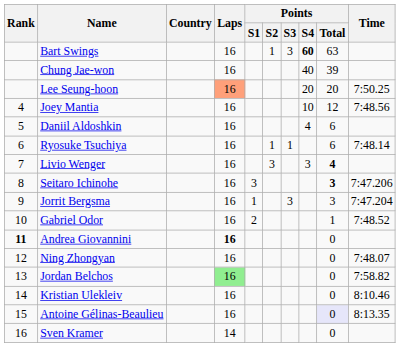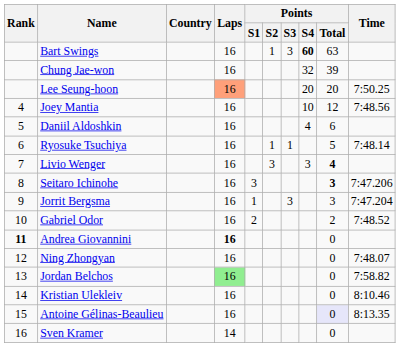 <table class="wikitable sortable" style="text-align:center">
 <tr>
 <th rowspan=2>Rank</th>
 <th rowspan=2>Name</th>
 <th rowspan=2>Country</th>
 <th rowspan=2>Laps</th>
 <th colspan=5>Points</th>
 <th rowspan=2>Time</th>
 </tr>
 <tr>
 <th class=unsortable>S1</th>
 <th class=unsortable>S2</th>
 <th class=unsortable>S3</th>
 <th class=unsortable>S4</th>
 <th>Total</th>
 </tr>
 <tr>
 <td></td>
 <td align=left><a href='#'>Bart Swings</a></td>
 <td align=left></td>
 <td>16</td>
 <td></td>
 <td>1</td>
 <td>3</td>
 <td><strong>60</strong></td>
 <td>63</td>
 <td></td>
 </tr>
 <tr>
 <td></td>
 <td align=left><a href='#'>Chung Jae-won</a></td>
 <td align=left></td>
 <td>16</td>
 <td></td>
 <td></td>
 <td></td>
-<td>40</td>
+<td>32</td>
 <td>39</td>
 <td></td>
 </tr>
 <tr>
 <td></td>
 <td align=left><a href='#'>Lee Seung-hoon</a></td>
 <td align=left></td>
 <td style="background: lightsalmon;">16</td>
 <td></td>
 <td></td>
 <td></td>
 <td>20</td>
 <td>20</td>
 <td>7:50.25</td>
 </tr>
 <tr>
 <td>4</td>
 <td align=left><a href='#'>Joey Mantia</a></td>
 <td align=left></td>
 <td>16</td>
 <td></td>
 <td></td>
 <td></td>
 <td>10</td>
 <td>12</td>
 <td>7:48.56</td>
 </tr>
 <tr>
 <td>5</td>
 <td align=left><a href='#'>Daniil Aldoshkin</a></td>
 <td align=left></td>
 <td>16</td>
 <td></td>
 <td></td>
 <td></td>
 <td>4</td>
 <td>6</td>
 <td></td>
 </tr>
 <tr>
 <td>6</td>
 <td align=left><a href='#'>Ryosuke Tsuchiya</a></td>
 <td align=left></td>
 <td>16</td>
 <td></td>
 <td>1</td>
 <td>1</td>
 <td></td>
-<td>6</td>
+<td>5</td>
 <td>7:48.14</td>
 </tr>
 <tr>
 <td>7</td>
 <td align=left><a href='#'>Livio Wenger</a></td>
 <td align=left></td>
 <td>16</td>
 <td></td>
 <td>3</td>
 <td></td>
 <td>3</td>
 <td><strong>4</strong></td>
 <td></td>
 </tr>
 <tr>
 <td>8</td>
 <td align=left><a href='#'>Seitaro Ichinohe</a></td>
 <td align=left></td>
 <td>16</td>
 <td>3</td>
 <td></td>
 <td></td>
 <td></td>
 <td><strong>3</strong></td>
 <td>7:47.206</td>
 </tr>
 <tr>
 <td>9</td>
 <td align=left><a href='#'>Jorrit Bergsma</a></td>
 <td align=left></td>
 <td>16</td>
 <td>1</td>
 <td></td>
 <td>3</td>
 <td></td>
 <td>3</td>
 <td>7:47.204</td>
 </tr>
 <tr>
 <td>10</td>
 <td align=left><a href='#'>Gabriel Odor</a></td>
 <td align=left></td>
 <td>16</td>
 <td>2</td>
 <td></td>
 <td></td>
 <td></td>
-<td>1</td>
+<td>2</td>
 <td>7:48.52</td>
 </tr>
 <tr>
 <td><strong>11</strong></td>
 <td align=left><a href='#'>Andrea Giovannini</a></td>
 <td align=left></td>
 <td><strong>16</strong></td>
 <td></td>
 <td></td>
 <td></td>
 <td></td>
 <td>0</td>
 <td></td>
 </tr>
 <tr>
 <td>12</td>
 <td align=left><a href='#'>Ning Zhongyan</a></td>
 <td align=left></td>
 <td>16</td>
 <td></td>
 <td></td>
 <td></td>
 <td></td>
 <td>0</td>
 <td>7:48.07</td>
 </tr>
 <tr>
 <td>13</td>
 <td align=left><a href='#'>Jordan Belchos</a></td>
 <td align=left></td>
 <td style="background: lightgreen;">16</td>
 <td></td>
 <td></td>
 <td></td>
 <td></td>
 <td>0</td>
 <td>7:58.82</td>
 </tr>
 <tr>
 <td>14</td>
 <td align=left><a href='#'>Kristian Ulekleiv</a></td>
 <td align=left></td>
 <td>16</td>
 <td></td>
 <td></td>
 <td></td>
 <td></td>
 <td>0</td>
 <td>8:10.46</td>
 </tr>
 <tr>
 <td>15</td>
 <td align=left><a href='#'>Antoine Gélinas-Beaulieu</a></td>
 <td align=left></td>
 <td>16</td>
 <td></td>
 <td></td>
 <td></td>
 <td></td>
 <td style="background: lavender;">0</td>
 <td>8:13.35</td>
 </tr>
 <tr>
 <td>16</td>
 <td align=left><a href='#'>Sven Kramer</a></td>
 <td align=left></td>
 <td>14</td>
 <td></td>
 <td></td>
 <td></td>
 <td></td>
 <td>0</td>
 <td></td>
 </tr>
 </table>
